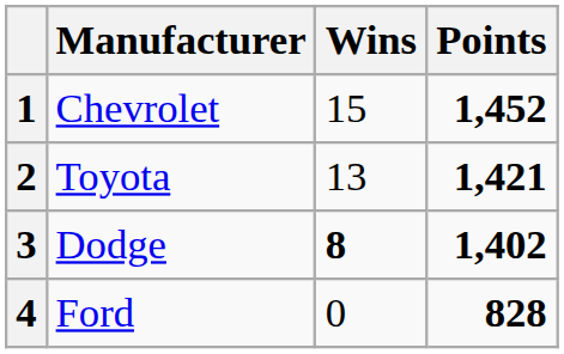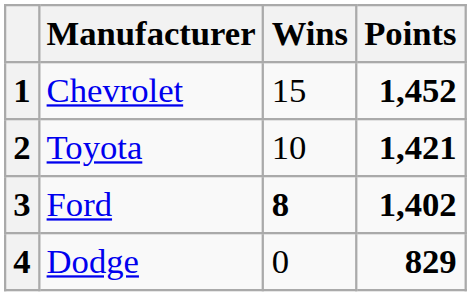 <table class="wikitable" style="font-size: 95%;">
 <tr>
 <th></th>
 <th>Manufacturer</th>
 <th>Wins</th>
 <th>Points</th>
 </tr>
 <tr>
 <th>1</th>
 <td><a href='#'>Chevrolet</a></td>
 <td>15</td>
 <td align="right"><strong>1,452</strong></td>
 </tr>
 <tr>
 <th>2</th>
 <td><a href='#'>Toyota</a></td>
-<td>13</td>
+<td>10</td>
 <td align="right"><strong>1,421</strong></td>
 </tr>
 <tr>
 <th>3</th>
-<td><a href='#'>Dodge</a></td>
+<td><a href='#'>Ford</a></td>
 <td><strong>8</strong></td>
 <td align="right"><strong>1,402</strong></td>
 </tr>
 <tr>
 <th>4</th>
-<td><a href='#'>Ford</a></td>
+<td><a href='#'>Dodge</a></td>
 <td>0</td>
-<td align="right"><strong>828</strong></td>
+<td align="right"><strong>829</strong></td>
 </tr>
 </table>
